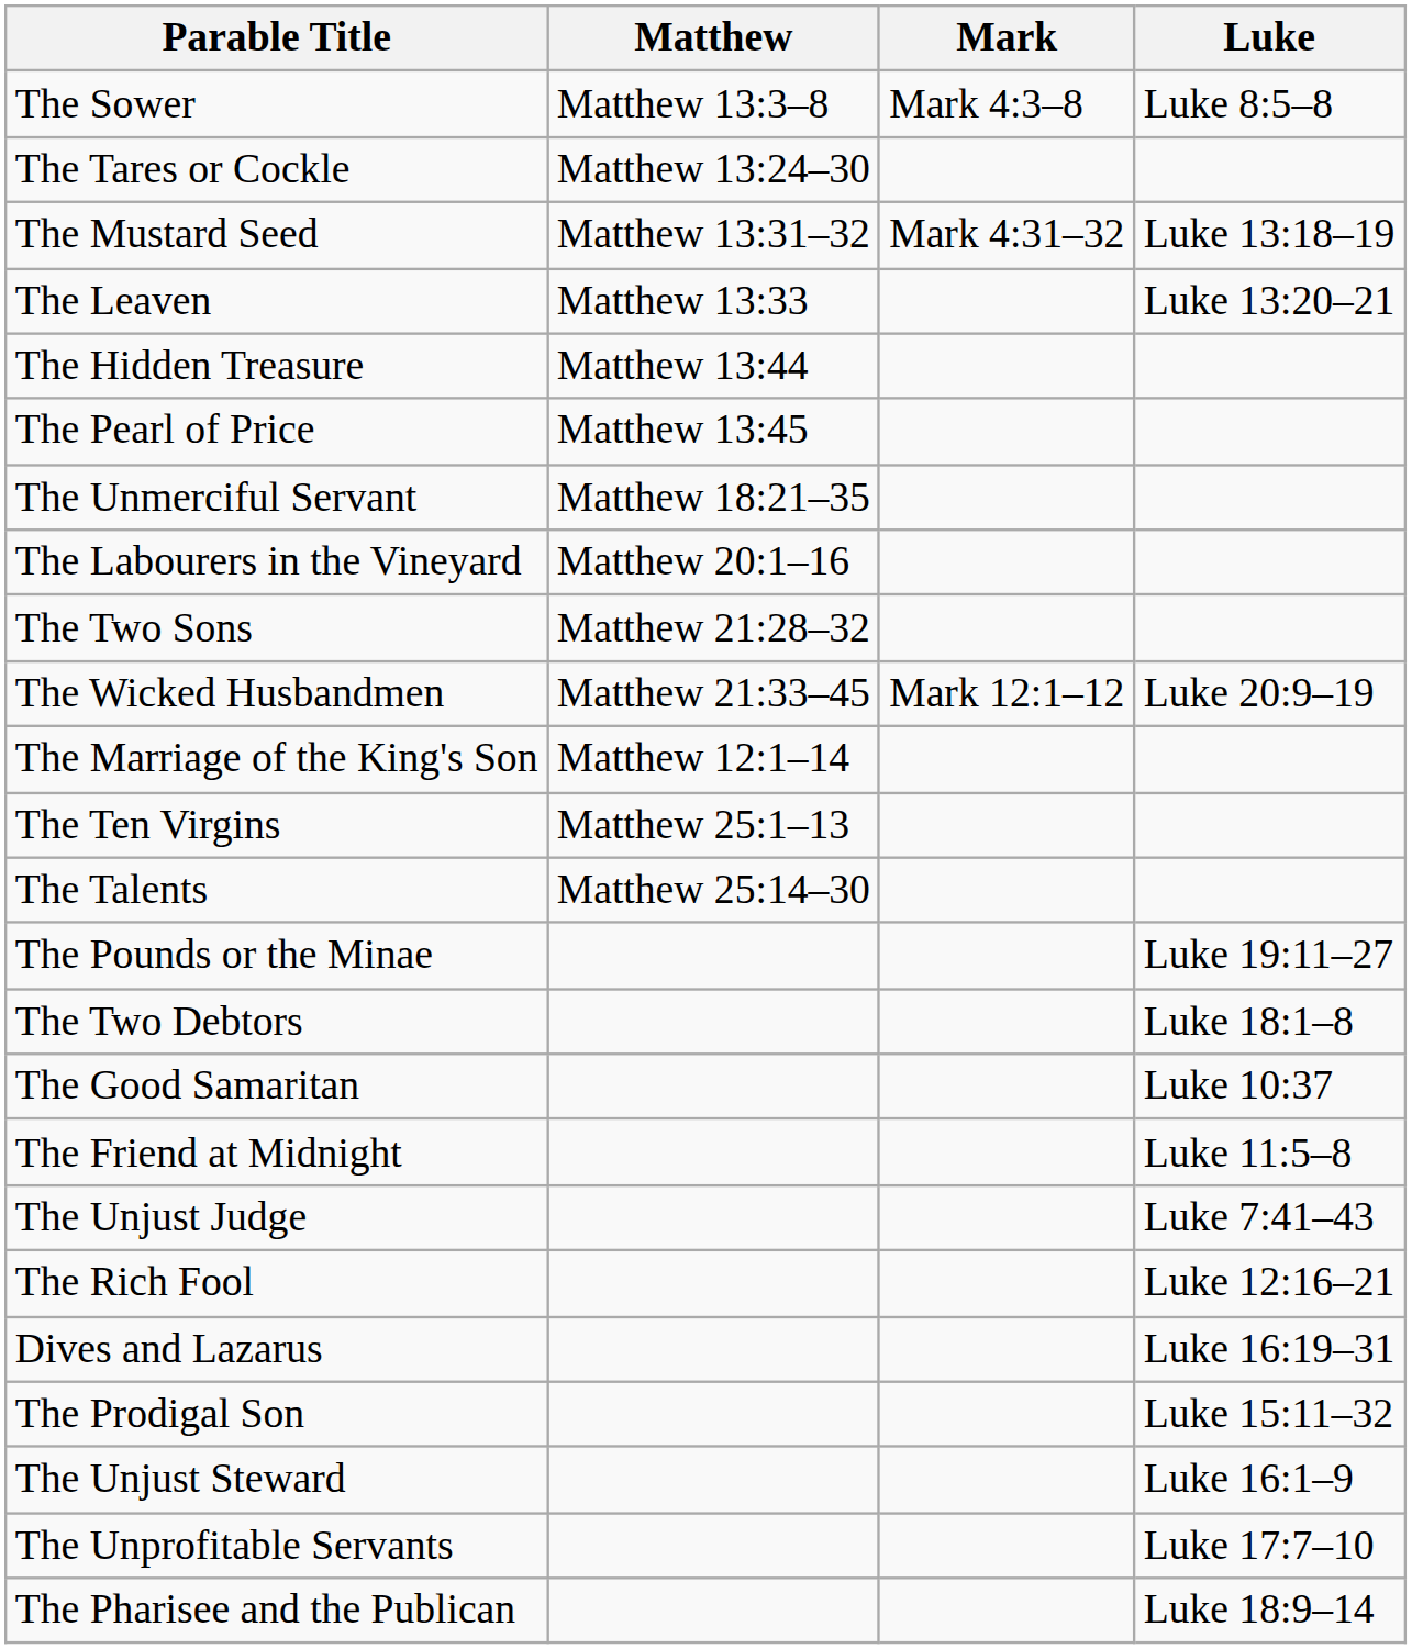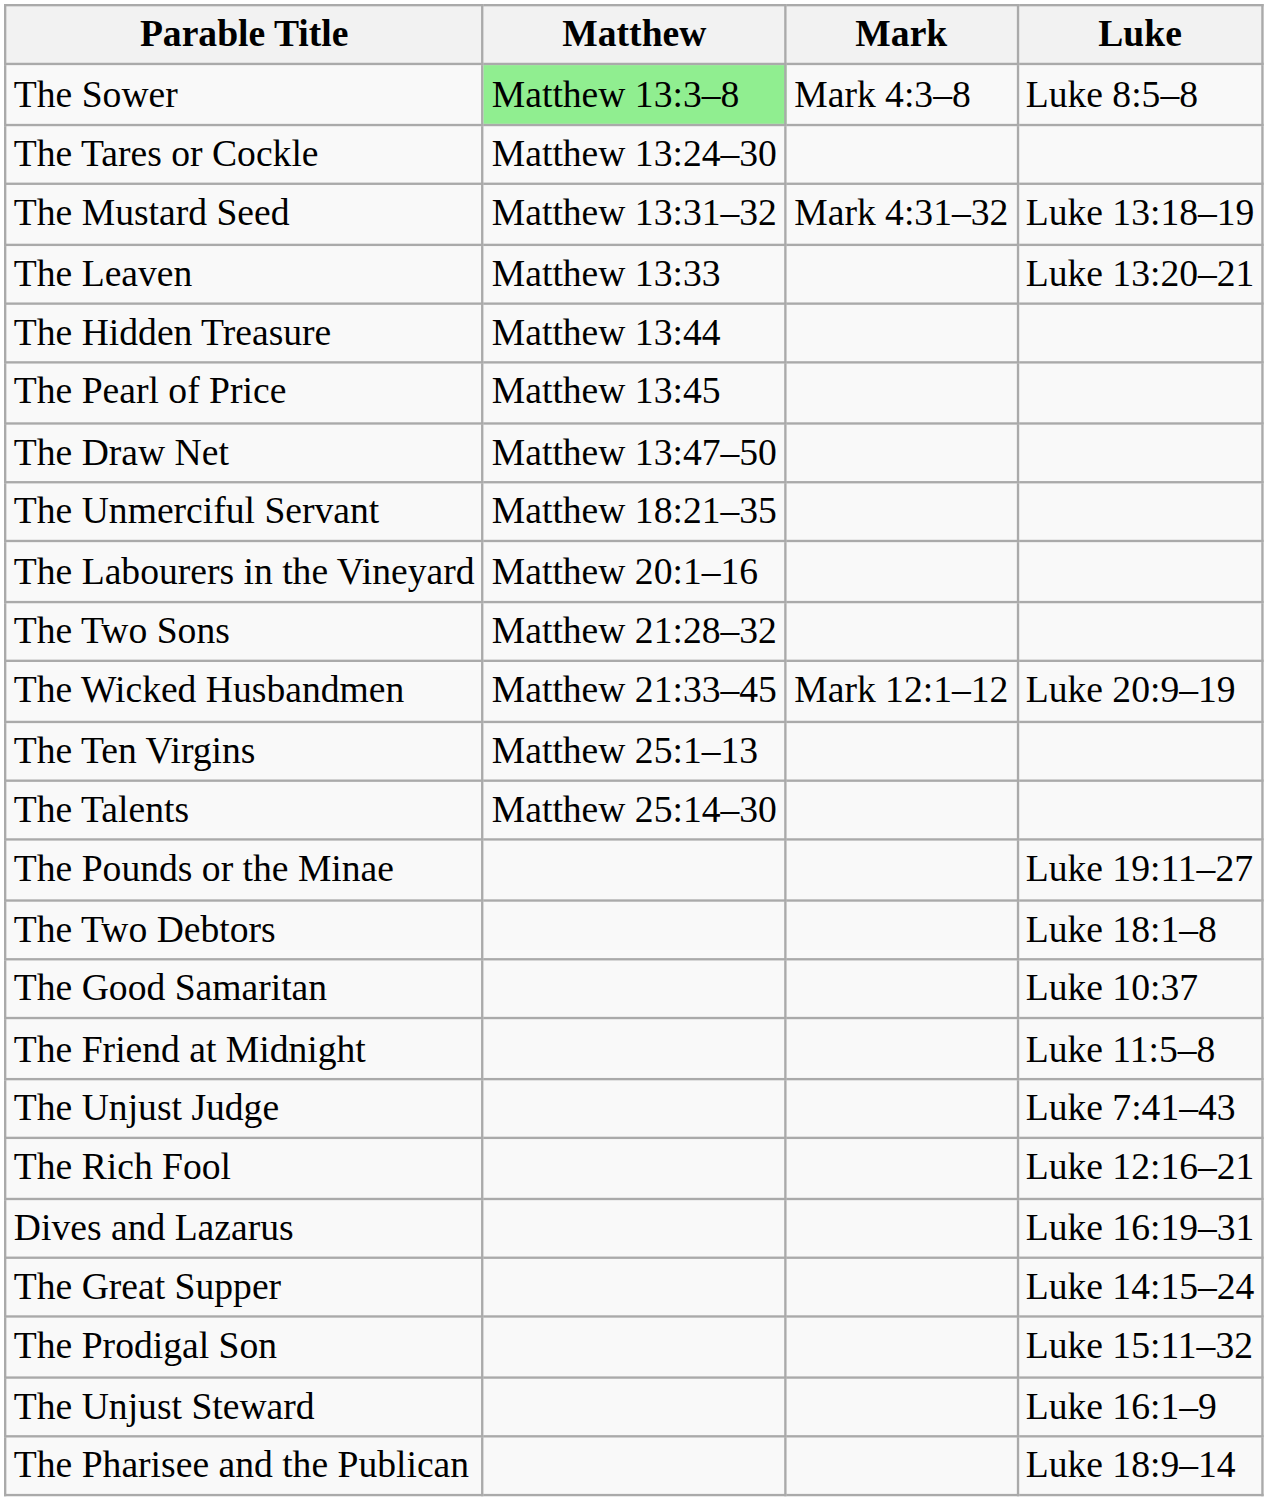 <table class="wikitable sortable">
 <tr>
 <th>Parable Title</th>
 <th>Matthew</th>
 <th>Mark</th>
 <th>Luke</th>
 </tr>
 <tr>
 <td>The Sower</td>
-<td>Matthew 13:3–8</td>
+<td style="background: lightgreen;">Matthew 13:3–8</td>
 <td>Mark 4:3–8</td>
 <td>Luke 8:5–8</td>
 </tr>
 <tr>
 <td>The Tares or Cockle</td>
 <td>Matthew 13:24–30</td>
 <td></td>
 <td></td>
 </tr>
 <tr>
 <td>The Mustard Seed</td>
 <td>Matthew 13:31–32</td>
 <td>Mark 4:31–32</td>
 <td>Luke 13:18–19</td>
 </tr>
 <tr>
 <td>The Leaven</td>
 <td>Matthew 13:33</td>
 <td></td>
 <td>Luke 13:20–21</td>
 </tr>
 <tr>
 <td>The Hidden Treasure</td>
 <td>Matthew 13:44</td>
 <td></td>
 <td></td>
 </tr>
 <tr>
 <td>The Pearl of Price</td>
 <td>Matthew 13:45</td>
 <td></td>
 <td></td>
 </tr>
 <tr>
+<td>The Draw Net</td>
+<td>Matthew 13:47–50</td>
+<td></td>
+<td></td>
+</tr>
+<tr>
 <td>The Unmerciful Servant</td>
 <td>Matthew 18:21–35</td>
 <td></td>
 <td></td>
 </tr>
 <tr>
 <td>The Labourers in the Vineyard</td>
 <td>Matthew 20:1–16</td>
 <td></td>
 <td></td>
 </tr>
 <tr>
 <td>The Two Sons</td>
 <td>Matthew 21:28–32</td>
 <td></td>
 <td></td>
 </tr>
 <tr>
 <td>The Wicked Husbandmen</td>
 <td>Matthew 21:33–45</td>
 <td>Mark 12:1–12</td>
 <td>Luke 20:9–19</td>
-</tr>
-<tr>
-<td>The Marriage of the King's Son</td>
-<td>Matthew 12:1–14</td>
-<td></td>
-<td></td>
 </tr>
 <tr>
 <td>The Ten Virgins</td>
 <td>Matthew 25:1–13</td>
 <td></td>
 <td></td>
 </tr>
 <tr>
 <td>The Talents</td>
 <td>Matthew 25:14–30</td>
 <td></td>
 <td></td>
 </tr>
 <tr>
 <td>The Pounds or the Minae</td>
 <td></td>
 <td></td>
 <td>Luke 19:11–27</td>
 </tr>
 <tr>
 <td>The Two Debtors</td>
 <td></td>
 <td></td>
 <td>Luke 18:1–8</td>
 </tr>
 <tr>
 <td>The Good Samaritan</td>
 <td></td>
 <td></td>
 <td>Luke 10:37</td>
 </tr>
 <tr>
 <td>The Friend at Midnight</td>
 <td></td>
 <td></td>
 <td>Luke 11:5–8</td>
 </tr>
 <tr>
 <td>The Unjust Judge</td>
 <td></td>
 <td></td>
 <td>Luke 7:41–43</td>
 </tr>
 <tr>
 <td>The Rich Fool</td>
 <td></td>
 <td></td>
 <td>Luke 12:16–21</td>
 </tr>
 <tr>
 <td>Dives and Lazarus</td>
 <td></td>
 <td></td>
 <td>Luke 16:19–31</td>
 </tr>
 <tr>
+<td>The Great Supper</td>
+<td></td>
+<td></td>
+<td>Luke 14:15–24</td>
+</tr>
+<tr>
 <td>The Prodigal Son</td>
 <td></td>
 <td></td>
 <td>Luke 15:11–32</td>
 </tr>
 <tr>
 <td>The Unjust Steward</td>
 <td></td>
 <td></td>
 <td>Luke 16:1–9</td>
 </tr>
 <tr>
-<td>The Unprofitable Servants</td>
-<td></td>
-<td></td>
-<td>Luke 17:7–10</td>
-</tr>
-<tr>
 <td>The Pharisee and the Publican</td>
 <td></td>
 <td></td>
 <td>Luke 18:9–14</td>
 </tr>
 </table>
